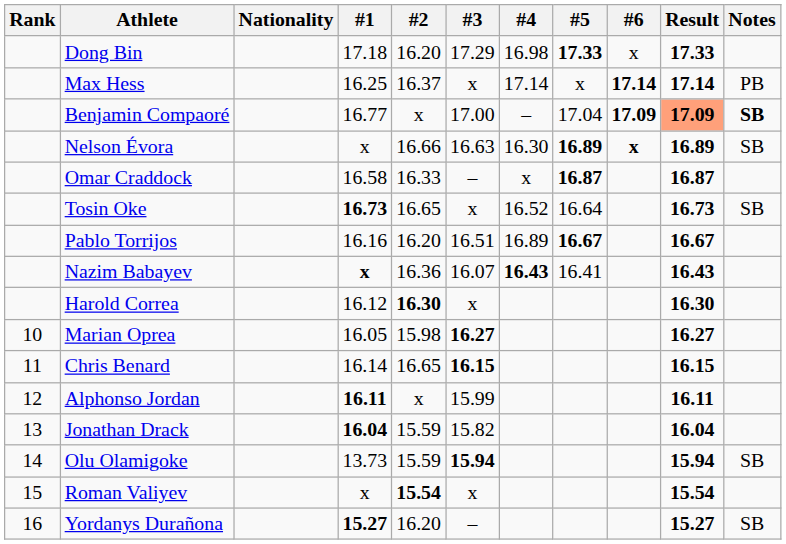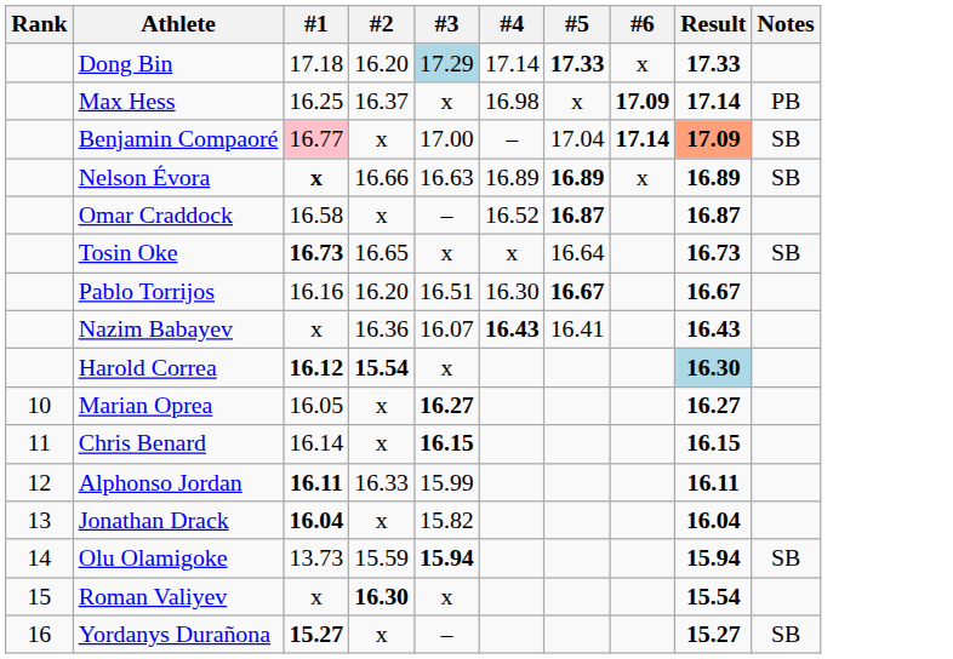 <table class="wikitable sortable" style="text-align:center">
 <tr>
 <th>Rank</th>
 <th>Athlete</th>
-<th>Nationality</th>
 <th>#1</th>
 <th>#2</th>
 <th>#3</th>
 <th>#4</th>
 <th>#5</th>
 <th>#6</th>
 <th>Result</th>
 <th>Notes</th>
 </tr>
 <tr>
 <td></td>
 <td align=left><a href='#'>Dong Bin</a></td>
-<td align=left></td>
 <td>17.18</td>
 <td>16.20</td>
-<td>17.29</td>
-<td>16.98</td>
+<td style="background: lightblue;">17.29</td>
+<td>17.14</td>
 <td><strong>17.33</strong></td>
 <td>x</td>
 <td><strong>17.33</strong></td>
 <td></td>
 </tr>
 <tr>
 <td></td>
 <td align=left><a href='#'>Max Hess</a></td>
-<td align=left></td>
 <td>16.25</td>
 <td>16.37</td>
 <td>x</td>
-<td>17.14</td>
+<td>16.98</td>
 <td>x</td>
-<td><strong>17.14</strong></td>
+<td><strong>17.09</strong></td>
 <td><strong>17.14</strong></td>
 <td>PB</td>
 </tr>
 <tr>
 <td></td>
 <td align=left><a href='#'>Benjamin Compaoré</a></td>
-<td align=left></td>
-<td>16.77</td>
+<td style="background: pink;">16.77</td>
 <td>x</td>
 <td>17.00</td>
 <td>–</td>
 <td>17.04</td>
-<td><strong>17.09</strong></td>
+<td><strong>17.14</strong></td>
 <td style="background: lightsalmon;"><strong>17.09</strong></td>
-<td><strong>SB</strong></td>
+<td>SB</td>
 </tr>
 <tr>
 <td></td>
 <td align=left><a href='#'>Nelson Évora</a></td>
-<td align=left></td>
-<td>x</td>
+<td><strong>x</strong></td>
 <td>16.66</td>
 <td>16.63</td>
-<td>16.30</td>
+<td>16.89</td>
 <td><strong>16.89</strong></td>
-<td><strong>x</strong></td>
+<td>x</td>
 <td><strong>16.89</strong></td>
 <td>SB</td>
 </tr>
 <tr>
 <td></td>
 <td align=left><a href='#'>Omar Craddock</a></td>
-<td align=left></td>
 <td>16.58</td>
-<td>16.33</td>
+<td>x</td>
 <td>–</td>
-<td>x</td>
+<td>16.52</td>
 <td><strong>16.87</strong></td>
 <td></td>
 <td><strong>16.87</strong></td>
 <td></td>
 </tr>
 <tr>
 <td></td>
 <td align=left><a href='#'>Tosin Oke</a></td>
-<td align=left></td>
 <td><strong>16.73</strong></td>
 <td>16.65</td>
 <td>x</td>
-<td>16.52</td>
+<td>x</td>
 <td>16.64</td>
 <td></td>
 <td><strong>16.73</strong></td>
 <td>SB</td>
 </tr>
 <tr>
 <td></td>
 <td align=left><a href='#'>Pablo Torrijos</a></td>
-<td align=left></td>
 <td>16.16</td>
 <td>16.20</td>
 <td>16.51</td>
-<td>16.89</td>
+<td>16.30</td>
 <td><strong>16.67</strong></td>
 <td></td>
 <td><strong>16.67</strong></td>
 <td></td>
 </tr>
 <tr>
 <td></td>
 <td align=left><a href='#'>Nazim Babayev</a></td>
-<td align=left></td>
-<td><strong>x</strong></td>
+<td>x</td>
 <td>16.36</td>
 <td>16.07</td>
 <td><strong>16.43</strong></td>
 <td>16.41</td>
 <td></td>
 <td><strong>16.43</strong></td>
 <td></td>
 </tr>
 <tr>
 <td></td>
 <td align=left><a href='#'>Harold Correa</a></td>
-<td align=left></td>
-<td>16.12</td>
-<td><strong>16.30</strong></td>
+<td><strong>16.12</strong></td>
+<td><strong>15.54</strong></td>
 <td>x</td>
 <td></td>
 <td></td>
 <td></td>
-<td><strong>16.30</strong></td>
+<td style="background: lightblue;"><strong>16.30</strong></td>
 <td></td>
 </tr>
 <tr>
 <td>10</td>
 <td align=left><a href='#'>Marian Oprea</a></td>
-<td align=left></td>
 <td>16.05</td>
-<td>15.98</td>
+<td>x</td>
 <td><strong>16.27</strong></td>
 <td></td>
 <td></td>
 <td></td>
 <td><strong>16.27</strong></td>
 <td></td>
 </tr>
 <tr>
 <td>11</td>
 <td align=left><a href='#'>Chris Benard</a></td>
-<td align=left></td>
 <td>16.14</td>
-<td>16.65</td>
+<td>x</td>
 <td><strong>16.15</strong></td>
 <td></td>
 <td></td>
 <td></td>
 <td><strong>16.15</strong></td>
 <td></td>
 </tr>
 <tr>
 <td>12</td>
 <td align=left><a href='#'>Alphonso Jordan</a></td>
-<td align=left></td>
 <td><strong>16.11</strong></td>
-<td>x</td>
+<td>16.33</td>
 <td>15.99</td>
 <td></td>
 <td></td>
 <td></td>
 <td><strong>16.11</strong></td>
 <td></td>
 </tr>
 <tr>
 <td>13</td>
 <td align=left><a href='#'>Jonathan Drack</a></td>
-<td align=left></td>
 <td><strong>16.04</strong></td>
-<td>15.59</td>
+<td>x</td>
 <td>15.82</td>
 <td></td>
 <td></td>
 <td></td>
 <td><strong>16.04</strong></td>
 <td></td>
 </tr>
 <tr>
 <td>14</td>
 <td align=left><a href='#'>Olu Olamigoke</a></td>
-<td align=left></td>
 <td>13.73</td>
 <td>15.59</td>
 <td><strong>15.94</strong></td>
 <td></td>
 <td></td>
 <td></td>
 <td><strong>15.94</strong></td>
 <td>SB</td>
 </tr>
 <tr>
 <td>15</td>
 <td align=left><a href='#'>Roman Valiyev</a></td>
-<td align=left></td>
 <td>x</td>
-<td><strong>15.54</strong></td>
+<td><strong>16.30</strong></td>
 <td>x</td>
 <td></td>
 <td></td>
 <td></td>
 <td><strong>15.54</strong></td>
 <td></td>
 </tr>
 <tr>
 <td>16</td>
 <td align=left><a href='#'>Yordanys Durañona</a></td>
-<td align=left></td>
 <td><strong>15.27</strong></td>
-<td>16.20</td>
+<td>x</td>
 <td>–</td>
 <td></td>
 <td></td>
 <td></td>
 <td><strong>15.27</strong></td>
 <td>SB</td>
 </tr>
 </table>
